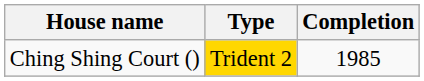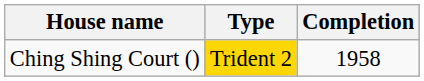 <table class="wikitable" style="text-align: center;">
 <tr>
 <th>House name</th>
 <th>Type</th>
 <th>Completion</th>
 </tr>
 <tr>
 <td>Ching Shing Court ()</td>
 <td style="background: gold;">Trident 2</td>
-<td>1985</td>
+<td>1958</td>
 </tr>
 </table>
